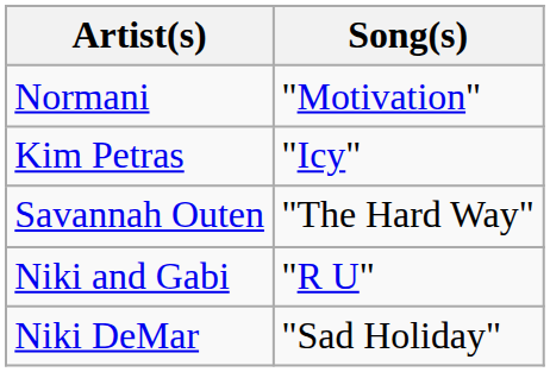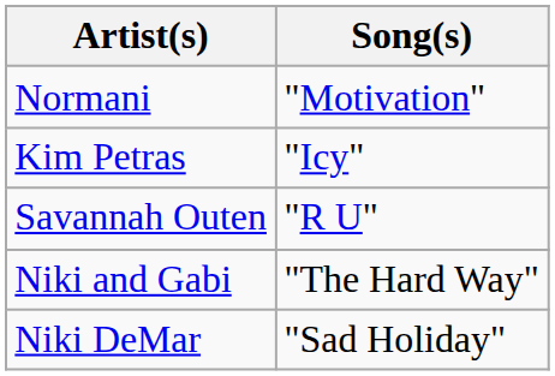 <table class="wikitable">
 <tr>
 <th>Artist(s)</th>
 <th>Song(s)</th>
 </tr>
 <tr>
 <td><a href='#'>Normani</a></td>
 <td>"<a href='#'>Motivation</a>"</td>
 </tr>
 <tr>
 <td><a href='#'>Kim Petras</a></td>
 <td>"<a href='#'>Icy</a>"</td>
 </tr>
 <tr>
 <td><a href='#'>Savannah Outen</a></td>
-<td>"The Hard Way"</td>
+<td>"<a href='#'>R U</a>"</td>
 </tr>
 <tr>
 <td><a href='#'>Niki and Gabi</a></td>
-<td>"<a href='#'>R U</a>"</td>
+<td>"The Hard Way"</td>
 </tr>
 <tr>
 <td><a href='#'>Niki DeMar</a></td>
 <td>"Sad Holiday"</td>
 </tr>
 </table>
